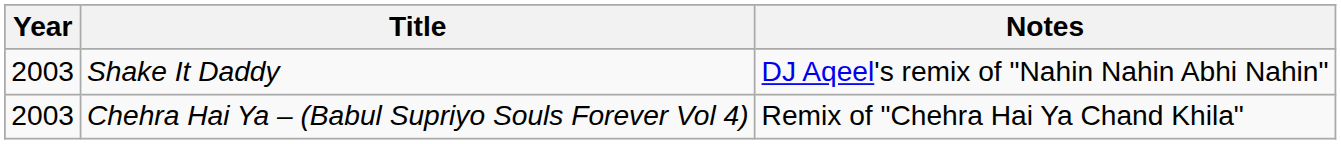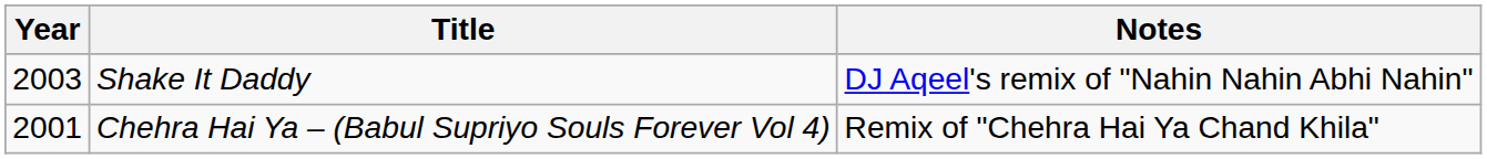 <table class="wikitable">
 <tr>
 <th>Year</th>
 <th>Title</th>
 <th>Notes</th>
 </tr>
 <tr>
 <td>2003</td>
 <td><em>Shake It Daddy</em></td>
 <td><a href='#'>DJ Aqeel</a>'s remix of "Nahin Nahin Abhi Nahin"</td>
 </tr>
 <tr>
-<td>2003</td>
+<td>2001</td>
 <td><em>Chehra Hai Ya – (Babul Supriyo Souls Forever Vol 4)</em></td>
 <td>Remix of "Chehra Hai Ya Chand Khila"</td>
 </tr>
 </table>
